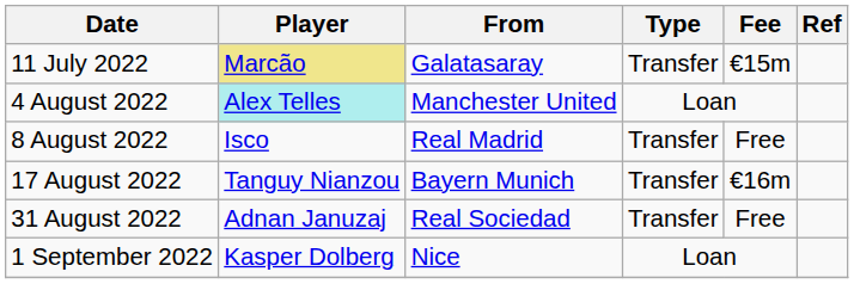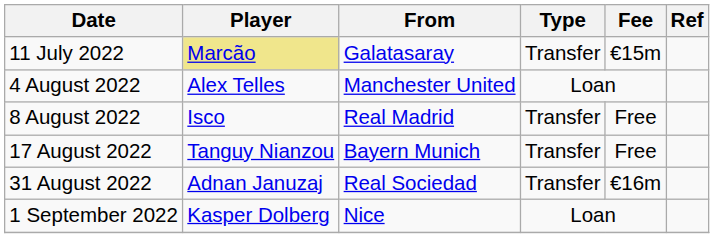 <table class="wikitable">
 <tr>
 <th>Date</th>
 <th>Player</th>
 <th>From</th>
 <th>Type</th>
 <th>Fee</th>
 <th>Ref</th>
 </tr>
 <tr>
 <td>11 July 2022</td>
 <td style="background: khaki;"> <a href='#'>Marcão</a></td>
 <td> <a href='#'>Galatasaray</a></td>
 <td align=center>Transfer</td>
 <td align=center>€15m</td>
 <td align=center></td>
 </tr>
 <tr>
 <td>4 August 2022</td>
-<td style="background: paleturquoise;"> <a href='#'>Alex Telles</a></td>
+<td> <a href='#'>Alex Telles</a></td>
 <td> <a href='#'>Manchester United</a></td>
 <td colspan="2" align=center>Loan</td>
 <td align=center></td>
 </tr>
 <tr>
 <td>8 August 2022</td>
 <td> <a href='#'>Isco</a></td>
 <td><a href='#'>Real Madrid</a></td>
 <td align=center>Transfer</td>
 <td align=center>Free</td>
 <td align=center></td>
 </tr>
 <tr>
 <td>17 August 2022</td>
 <td> <a href='#'>Tanguy Nianzou</a></td>
 <td> <a href='#'>Bayern Munich</a></td>
 <td align=center>Transfer</td>
-<td align=center>€16m</td>
+<td align=center>Free</td>
 <td align=center></td>
 </tr>
 <tr>
 <td>31 August 2022</td>
 <td> <a href='#'>Adnan Januzaj</a></td>
 <td><a href='#'>Real Sociedad</a></td>
 <td align=center>Transfer</td>
-<td align=center>Free</td>
+<td align=center>€16m</td>
 <td align=center></td>
 </tr>
 <tr>
 <td>1 September 2022</td>
 <td> <a href='#'>Kasper Dolberg</a></td>
 <td> <a href='#'>Nice</a></td>
 <td colspan="2" align=center>Loan</td>
 <td align=center></td>
 </tr>
 <tr>
 </tr>
 </table>
